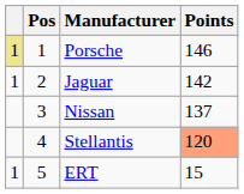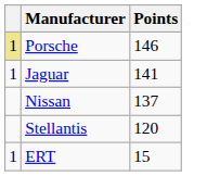 <table class="wikitable" style="font-size: 85%;">
 <tr>
 <th></th>
-<th>Pos</th>
 <th>Manufacturer</th>
 <th>Points</th>
 </tr>
 <tr>
 <td align="left" style="background: khaki;"> 1</td>
-<td align="center">1</td>
 <td> <a href='#'>Porsche</a></td>
 <td align="left">146</td>
 </tr>
 <tr>
 <td align="left"> 1</td>
-<td align="center">2</td>
 <td> <a href='#'>Jaguar</a></td>
-<td align="left">142</td>
+<td align="left">141</td>
 </tr>
 <tr>
 <td align="left"></td>
-<td align="center">3</td>
 <td> <a href='#'>Nissan</a></td>
 <td align="left">137</td>
 </tr>
 <tr>
 <td align="left"></td>
-<td align="center">4</td>
 <td> <a href='#'>Stellantis</a></td>
-<td align="left" style="background: lightsalmon;">120</td>
+<td align="left">120</td>
 </tr>
 <tr>
 <td align="left"> 1</td>
-<td align="center">5</td>
 <td> <a href='#'>ERT</a></td>
 <td align="left">15</td>
 </tr>
 </table>
